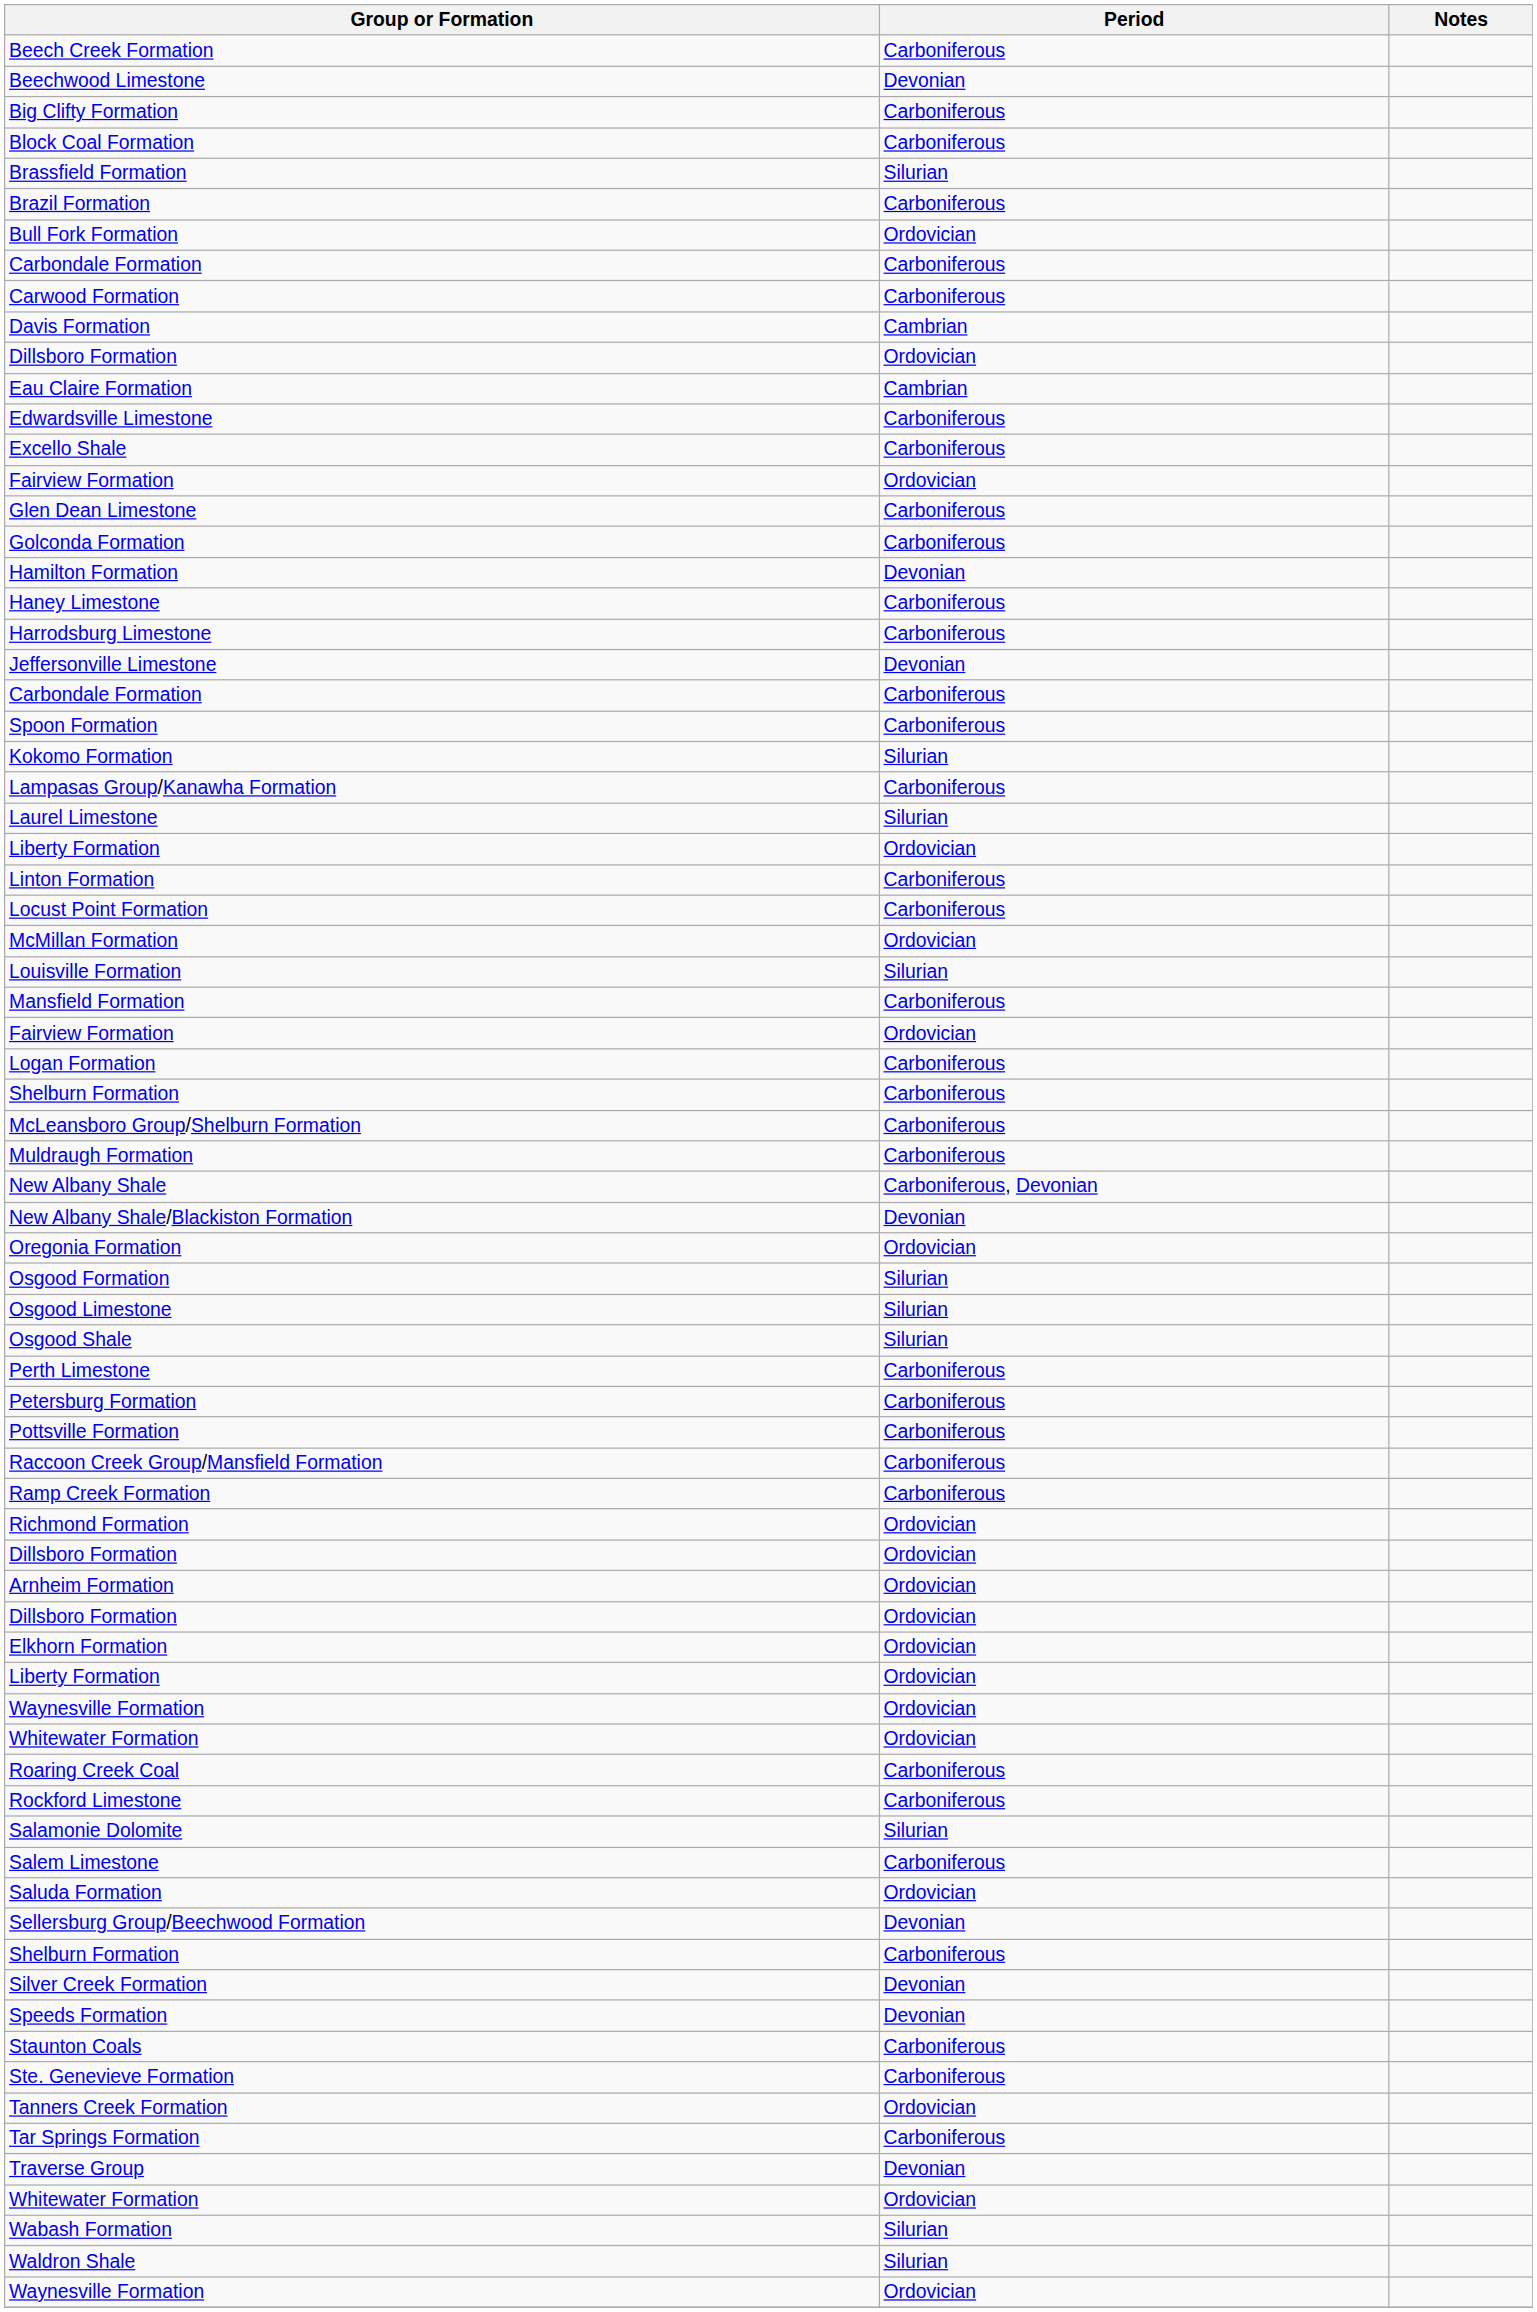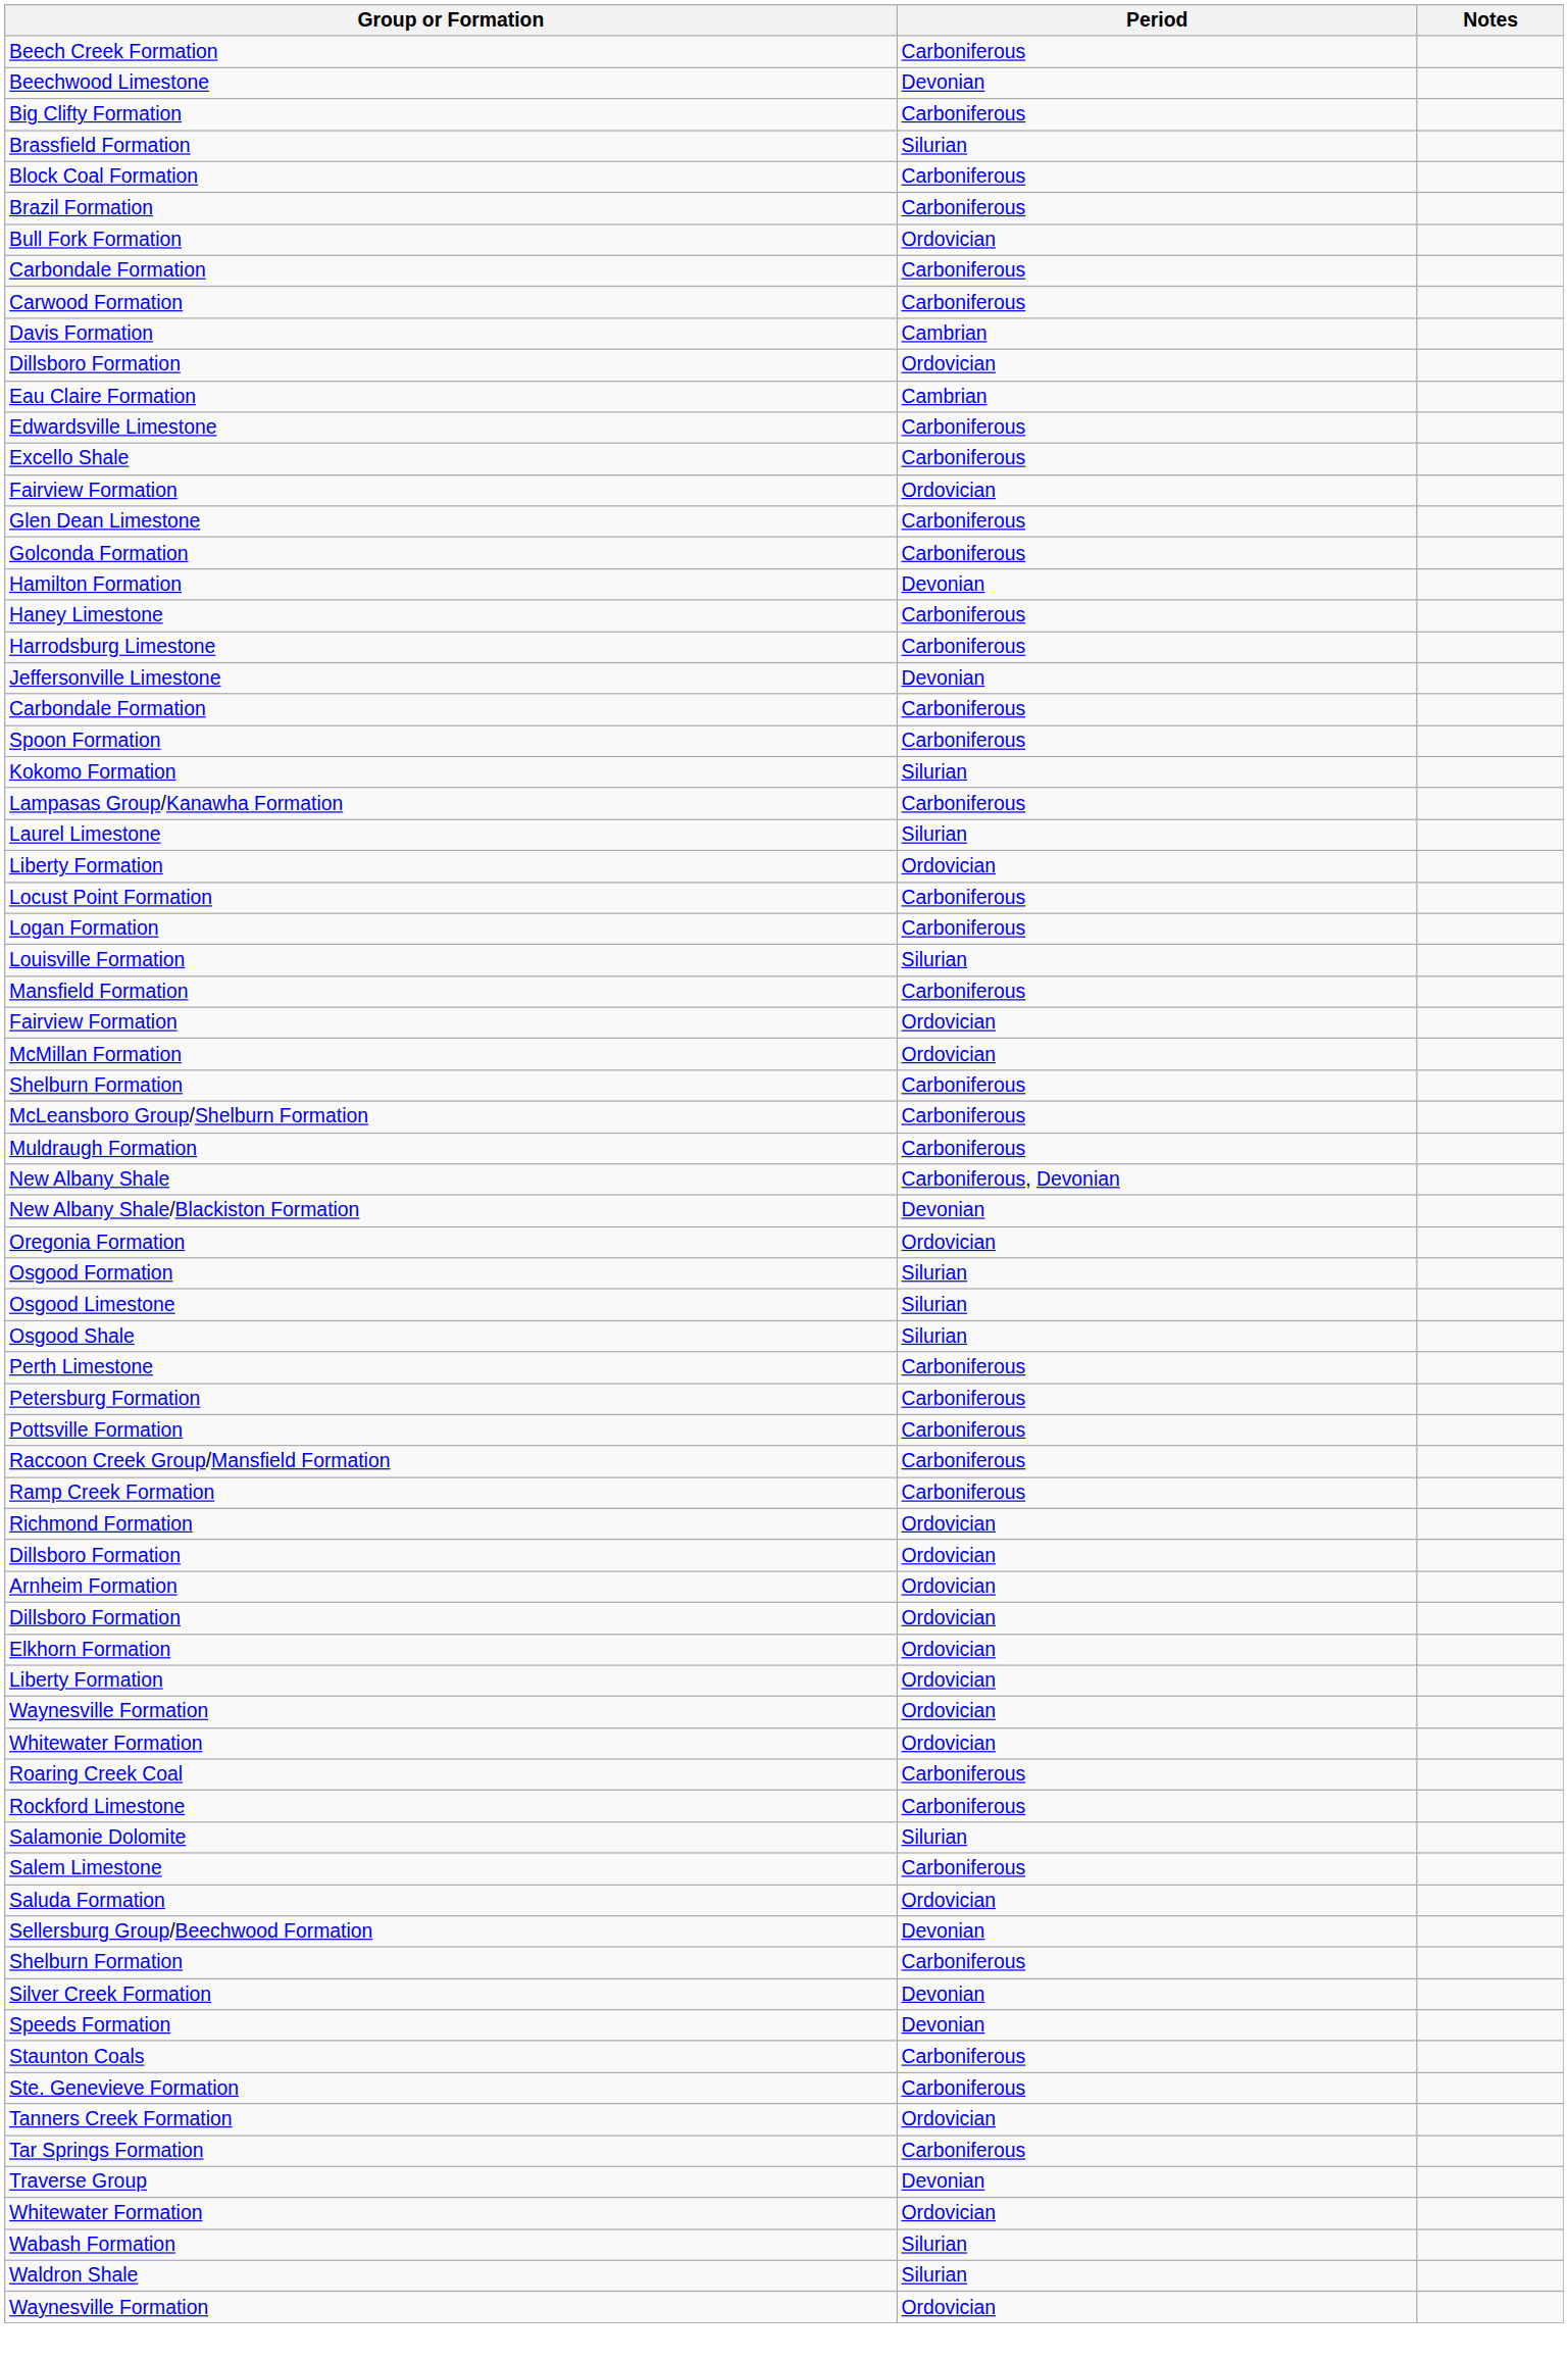 <table class="wikitable sortable" style="width: 100%;">
 <tr>
 <th>Group or Formation</th>
 <th>Period</th>
 <th class="unsortable">Notes</th>
 </tr>
 <tr>
 <td><a href='#'>Beech Creek Formation</a></td>
 <td><a href='#'>Carboniferous</a></td>
 <td></td>
 </tr>
 <tr>
 <td><a href='#'>Beechwood Limestone</a></td>
 <td><a href='#'>Devonian</a></td>
 <td></td>
 </tr>
 <tr>
 <td><a href='#'>Big Clifty Formation</a></td>
 <td><a href='#'>Carboniferous</a></td>
 <td></td>
 </tr>
 <tr>
-<td><a href='#'>Block Coal Formation</a></td>
-<td><a href='#'>Carboniferous</a></td>
+<td><a href='#'>Brassfield Formation</a></td>
+<td><a href='#'>Silurian</a></td>
 <td></td>
 </tr>
 <tr>
-<td><a href='#'>Brassfield Formation</a></td>
-<td><a href='#'>Silurian</a></td>
+<td><a href='#'>Block Coal Formation</a></td>
+<td><a href='#'>Carboniferous</a></td>
 <td></td>
 </tr>
 <tr>
 <td><a href='#'>Brazil Formation</a></td>
 <td><a href='#'>Carboniferous</a></td>
 <td></td>
 </tr>
 <tr>
 <td><a href='#'>Bull Fork Formation</a></td>
 <td><a href='#'>Ordovician</a></td>
 <td></td>
 </tr>
 <tr>
 <td><a href='#'>Carbondale Formation</a></td>
 <td><a href='#'>Carboniferous</a></td>
 <td></td>
 </tr>
 <tr>
 <td><a href='#'>Carwood Formation</a></td>
 <td><a href='#'>Carboniferous</a></td>
 <td></td>
 </tr>
 <tr>
 <td><a href='#'>Davis Formation</a></td>
 <td><a href='#'>Cambrian</a></td>
 <td></td>
 </tr>
 <tr>
 <td><a href='#'>Dillsboro Formation</a></td>
 <td><a href='#'>Ordovician</a></td>
 <td></td>
 </tr>
 <tr>
 <td><a href='#'>Eau Claire Formation</a></td>
 <td><a href='#'>Cambrian</a></td>
 <td></td>
 </tr>
 <tr>
 <td><a href='#'>Edwardsville Limestone</a></td>
 <td><a href='#'>Carboniferous</a></td>
 <td></td>
 </tr>
 <tr>
 <td><a href='#'>Excello Shale</a></td>
 <td><a href='#'>Carboniferous</a></td>
 <td></td>
 </tr>
 <tr>
 <td><a href='#'>Fairview Formation</a></td>
 <td><a href='#'>Ordovician</a></td>
 <td></td>
 </tr>
 <tr>
 <td><a href='#'>Glen Dean Limestone</a></td>
 <td><a href='#'>Carboniferous</a></td>
 <td></td>
 </tr>
 <tr>
 <td><a href='#'>Golconda Formation</a></td>
 <td><a href='#'>Carboniferous</a></td>
 <td></td>
 </tr>
 <tr>
 <td><a href='#'>Hamilton Formation</a></td>
 <td><a href='#'>Devonian</a></td>
 <td></td>
 </tr>
 <tr>
 <td><a href='#'>Haney Limestone</a></td>
 <td><a href='#'>Carboniferous</a></td>
 <td></td>
 </tr>
 <tr>
 <td><a href='#'>Harrodsburg Limestone</a></td>
 <td><a href='#'>Carboniferous</a></td>
 <td></td>
 </tr>
 <tr>
 <td><a href='#'>Jeffersonville Limestone</a></td>
 <td><a href='#'>Devonian</a></td>
 <td></td>
 </tr>
 <tr>
 <td><a href='#'>Carbondale Formation</a></td>
 <td><a href='#'>Carboniferous</a></td>
 <td></td>
 </tr>
 <tr>
 <td><a href='#'>Spoon Formation</a></td>
 <td><a href='#'>Carboniferous</a></td>
 <td></td>
 </tr>
 <tr>
 <td><a href='#'>Kokomo Formation</a></td>
 <td><a href='#'>Silurian</a></td>
 <td></td>
 </tr>
 <tr>
 <td><a href='#'>Lampasas Group</a>/<a href='#'>Kanawha Formation</a></td>
 <td><a href='#'>Carboniferous</a></td>
 <td></td>
 </tr>
 <tr>
 <td><a href='#'>Laurel Limestone</a></td>
 <td><a href='#'>Silurian</a></td>
 <td></td>
 </tr>
 <tr>
 <td><a href='#'>Liberty Formation</a></td>
 <td><a href='#'>Ordovician</a></td>
 <td></td>
 </tr>
 <tr>
-<td><a href='#'>Linton Formation</a></td>
-<td><a href='#'>Carboniferous</a></td>
-<td></td>
-</tr>
-<tr>
 <td><a href='#'>Locust Point Formation</a></td>
 <td><a href='#'>Carboniferous</a></td>
 <td></td>
 </tr>
 <tr>
-<td><a href='#'>McMillan Formation</a></td>
-<td><a href='#'>Ordovician</a></td>
+<td><a href='#'>Logan Formation</a></td>
+<td><a href='#'>Carboniferous</a></td>
 <td></td>
 </tr>
 <tr>
 <td><a href='#'>Louisville Formation</a></td>
 <td><a href='#'>Silurian</a></td>
 <td></td>
 </tr>
 <tr>
 <td><a href='#'>Mansfield Formation</a></td>
 <td><a href='#'>Carboniferous</a></td>
 <td></td>
 </tr>
 <tr>
 <td><a href='#'>Fairview Formation</a></td>
 <td><a href='#'>Ordovician</a></td>
 <td></td>
 </tr>
 <tr>
-<td><a href='#'>Logan Formation</a></td>
-<td><a href='#'>Carboniferous</a></td>
+<td><a href='#'>McMillan Formation</a></td>
+<td><a href='#'>Ordovician</a></td>
 <td></td>
 </tr>
 <tr>
 <td><a href='#'>Shelburn Formation</a></td>
 <td><a href='#'>Carboniferous</a></td>
 <td></td>
 </tr>
 <tr>
 <td><a href='#'>McLeansboro Group</a>/<a href='#'>Shelburn Formation</a></td>
 <td><a href='#'>Carboniferous</a></td>
 <td></td>
 </tr>
 <tr>
 <td><a href='#'>Muldraugh Formation</a></td>
 <td><a href='#'>Carboniferous</a></td>
 <td></td>
 </tr>
 <tr>
 <td><a href='#'>New Albany Shale</a></td>
 <td><a href='#'>Carboniferous</a>, <a href='#'>Devonian</a></td>
 <td></td>
 </tr>
 <tr>
 <td><a href='#'>New Albany Shale</a>/<a href='#'>Blackiston Formation</a></td>
 <td><a href='#'>Devonian</a></td>
 <td></td>
 </tr>
 <tr>
 <td><a href='#'>Oregonia Formation</a></td>
 <td><a href='#'>Ordovician</a></td>
 <td></td>
 </tr>
 <tr>
 <td><a href='#'>Osgood Formation</a></td>
 <td><a href='#'>Silurian</a></td>
 <td></td>
 </tr>
 <tr>
 <td><a href='#'>Osgood Limestone</a></td>
 <td><a href='#'>Silurian</a></td>
 <td></td>
 </tr>
 <tr>
 <td><a href='#'>Osgood Shale</a></td>
 <td><a href='#'>Silurian</a></td>
 <td></td>
 </tr>
 <tr>
 <td><a href='#'>Perth Limestone</a></td>
 <td><a href='#'>Carboniferous</a></td>
 <td></td>
 </tr>
 <tr>
 <td><a href='#'>Petersburg Formation</a></td>
 <td><a href='#'>Carboniferous</a></td>
 <td></td>
 </tr>
 <tr>
 <td><a href='#'>Pottsville Formation</a></td>
 <td><a href='#'>Carboniferous</a></td>
 <td></td>
 </tr>
 <tr>
 <td><a href='#'>Raccoon Creek Group</a>/<a href='#'>Mansfield Formation</a></td>
 <td><a href='#'>Carboniferous</a></td>
 <td></td>
 </tr>
 <tr>
 <td><a href='#'>Ramp Creek Formation</a></td>
 <td><a href='#'>Carboniferous</a></td>
 <td></td>
 </tr>
 <tr>
 <td><a href='#'>Richmond Formation</a></td>
 <td><a href='#'>Ordovician</a></td>
 <td></td>
 </tr>
 <tr>
 <td><a href='#'>Dillsboro Formation</a></td>
 <td><a href='#'>Ordovician</a></td>
 <td></td>
 </tr>
 <tr>
 <td><a href='#'>Arnheim Formation</a></td>
 <td><a href='#'>Ordovician</a></td>
 <td></td>
 </tr>
 <tr>
 <td><a href='#'>Dillsboro Formation</a></td>
 <td><a href='#'>Ordovician</a></td>
 <td></td>
 </tr>
 <tr>
 <td><a href='#'>Elkhorn Formation</a></td>
 <td><a href='#'>Ordovician</a></td>
 <td></td>
 </tr>
 <tr>
 <td><a href='#'>Liberty Formation</a></td>
 <td><a href='#'>Ordovician</a></td>
 <td></td>
 </tr>
 <tr>
 <td><a href='#'>Waynesville Formation</a></td>
 <td><a href='#'>Ordovician</a></td>
 <td></td>
 </tr>
 <tr>
 <td><a href='#'>Whitewater Formation</a></td>
 <td><a href='#'>Ordovician</a></td>
 <td></td>
 </tr>
 <tr>
 <td><a href='#'>Roaring Creek Coal</a></td>
 <td><a href='#'>Carboniferous</a></td>
 <td></td>
 </tr>
 <tr>
 <td><a href='#'>Rockford Limestone</a></td>
 <td><a href='#'>Carboniferous</a></td>
 <td></td>
 </tr>
 <tr>
 <td><a href='#'>Salamonie Dolomite</a></td>
 <td><a href='#'>Silurian</a></td>
 <td></td>
 </tr>
 <tr>
 <td><a href='#'>Salem Limestone</a></td>
 <td><a href='#'>Carboniferous</a></td>
 <td></td>
 </tr>
 <tr>
 <td><a href='#'>Saluda Formation</a></td>
 <td><a href='#'>Ordovician</a></td>
 <td></td>
 </tr>
 <tr>
 <td><a href='#'>Sellersburg Group</a>/<a href='#'>Beechwood Formation</a></td>
 <td><a href='#'>Devonian</a></td>
 <td></td>
 </tr>
 <tr>
 <td><a href='#'>Shelburn Formation</a></td>
 <td><a href='#'>Carboniferous</a></td>
 <td></td>
 </tr>
 <tr>
 <td><a href='#'>Silver Creek Formation</a></td>
 <td><a href='#'>Devonian</a></td>
 <td></td>
 </tr>
 <tr>
 <td><a href='#'>Speeds Formation</a></td>
 <td><a href='#'>Devonian</a></td>
 <td></td>
 </tr>
 <tr>
 <td><a href='#'>Staunton Coals</a></td>
 <td><a href='#'>Carboniferous</a></td>
 <td></td>
 </tr>
 <tr>
 <td><a href='#'>Ste. Genevieve Formation</a></td>
 <td><a href='#'>Carboniferous</a></td>
 <td></td>
 </tr>
 <tr>
 <td><a href='#'>Tanners Creek Formation</a></td>
 <td><a href='#'>Ordovician</a></td>
 <td></td>
 </tr>
 <tr>
 <td><a href='#'>Tar Springs Formation</a></td>
 <td><a href='#'>Carboniferous</a></td>
 <td></td>
 </tr>
 <tr>
 <td><a href='#'>Traverse Group</a></td>
 <td><a href='#'>Devonian</a></td>
 <td></td>
 </tr>
 <tr>
 <td><a href='#'>Whitewater Formation</a></td>
 <td><a href='#'>Ordovician</a></td>
 <td></td>
 </tr>
 <tr>
 <td><a href='#'>Wabash Formation</a></td>
 <td><a href='#'>Silurian</a></td>
 <td></td>
 </tr>
 <tr>
 <td><a href='#'>Waldron Shale</a></td>
 <td><a href='#'>Silurian</a></td>
 <td></td>
 </tr>
 <tr>
 <td><a href='#'>Waynesville Formation</a></td>
 <td><a href='#'>Ordovician</a></td>
 <td></td>
 </tr>
 <tr>
 </tr>
 </table>
